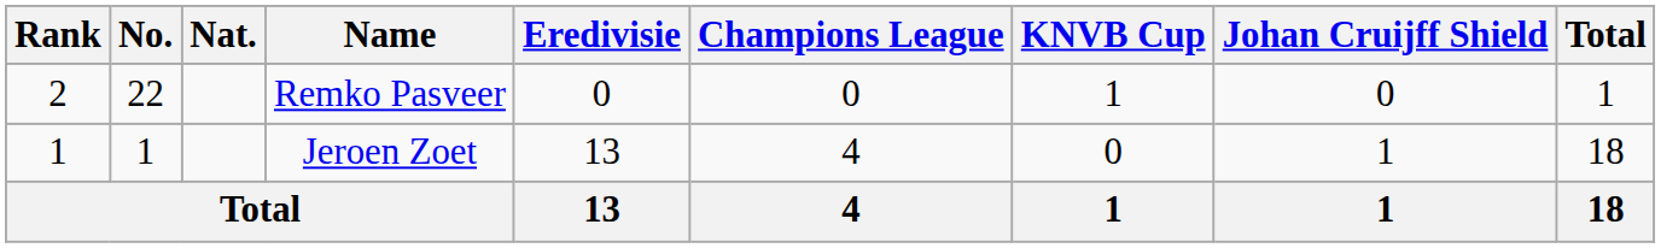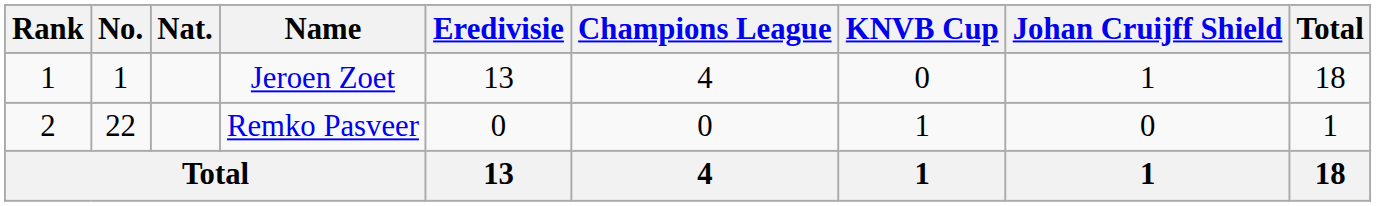 <table class="wikitable sortable" style="text-align: center;">
 <tr>
 <th rowspan="1">Rank</th>
 <th rowspan="1">No.</th>
 <th rowspan="1">Nat.</th>
 <th rowspan="1">Name</th>
 <th rowspan="1"><a href='#'>Eredivisie</a></th>
 <th rowspan="1"><a href='#'>Champions League</a></th>
 <th rowspan="1"><a href='#'>KNVB Cup</a></th>
 <th rowspan="1"><a href='#'>Johan Cruijff Shield</a></th>
 <th rowspan="1">Total</th>
 </tr>
 <tr>
+<td>1</td>
+<td>1</td>
+<td></td>
+<td><a href='#'>Jeroen Zoet</a></td>
+<td>13</td>
+<td>4</td>
+<td>0</td>
+<td>1</td>
+<td>18</td>
+</tr>
+<tr>
 <td>2</td>
 <td>22</td>
 <td></td>
 <td><a href='#'>Remko Pasveer</a></td>
 <td>0</td>
 <td>0</td>
 <td>1</td>
 <td>0</td>
 <td>1</td>
 </tr>
 <tr>
-<td>1</td>
-<td>1</td>
-<td></td>
-<td><a href='#'>Jeroen Zoet</a></td>
-<td>13</td>
-<td>4</td>
-<td>0</td>
-<td>1</td>
-<td>18</td>
-</tr>
-<tr>
 <th colspan=4>Total</th>
 <th>13</th>
 <th>4</th>
 <th>1</th>
 <th>1</th>
 <th>18</th>
 </tr>
 </table>
